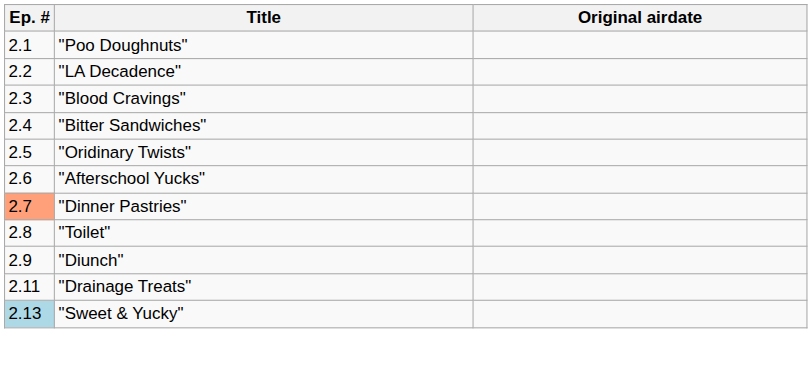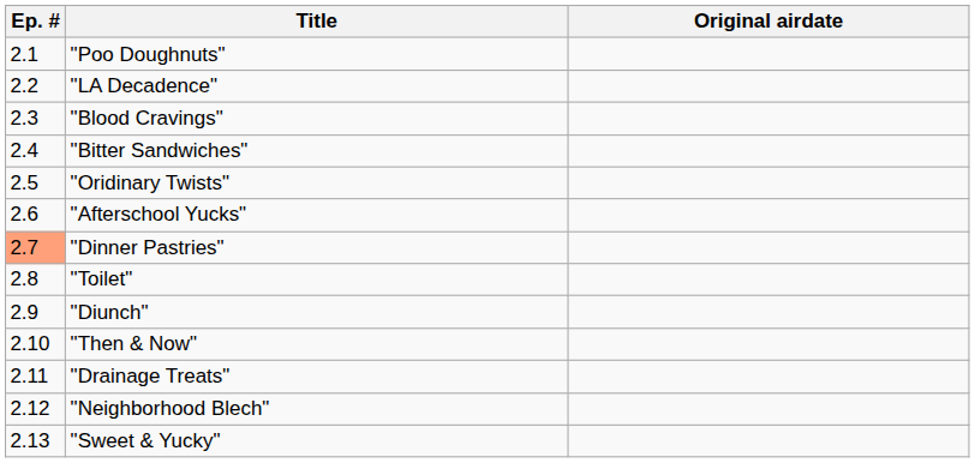 <table class="wikitable" width="60%">
 <tr>
 <th width="6%">Ep. #</th>
 <th width="50%">Title</th>
 <th width="40%">Original airdate</th>
 </tr>
 <tr>
 <td>2.1</td>
 <td>"Poo Doughnuts"</td>
 <td></td>
 </tr>
 <tr>
 <td>2.2</td>
 <td>"LA Decadence"</td>
 <td></td>
 </tr>
 <tr>
 <td>2.3</td>
 <td>"Blood Cravings"</td>
 <td></td>
 </tr>
 <tr>
 <td>2.4</td>
 <td>"Bitter Sandwiches"</td>
 <td></td>
 </tr>
 <tr>
 <td>2.5</td>
 <td>"Oridinary Twists"</td>
 <td></td>
 </tr>
 <tr>
 <td>2.6</td>
 <td>"Afterschool Yucks"</td>
 <td></td>
 </tr>
 <tr>
 <td style="background: lightsalmon;">2.7</td>
 <td>"Dinner Pastries"</td>
 <td></td>
 </tr>
 <tr>
 <td>2.8</td>
 <td>"Toilet"</td>
 <td></td>
 </tr>
 <tr>
 <td>2.9</td>
 <td>"Diunch"</td>
 <td></td>
 </tr>
 <tr>
+<td>2.10</td>
+<td>"Then & Now"</td>
+<td></td>
+</tr>
+<tr>
 <td>2.11</td>
 <td>"Drainage Treats"</td>
 <td></td>
 </tr>
 <tr>
-<td style="background: lightblue;">2.13</td>
+<td>2.12</td>
+<td>"Neighborhood Blech"</td>
+<td></td>
+</tr>
+<tr>
+<td>2.13</td>
 <td>"Sweet & Yucky"</td>
 <td></td>
 </tr>
 </table>
